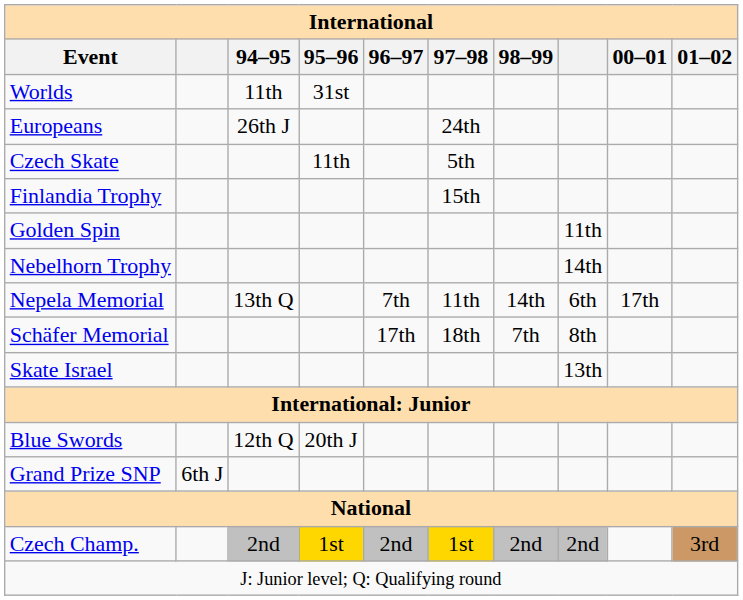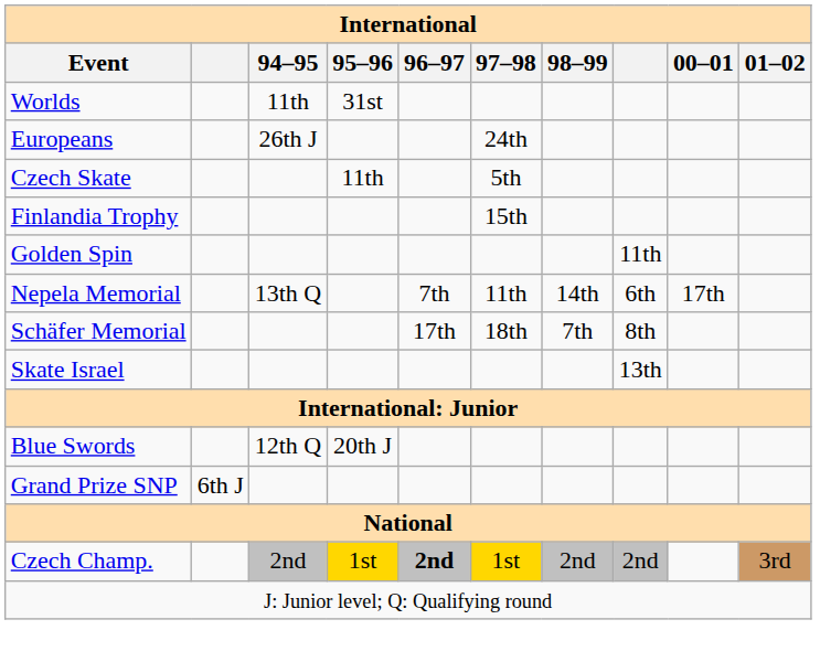 <table class="wikitable" style="text-align:center">
 <tr>
 <th style="background-color: #ffdead; " colspan=10 align=center>International</th>
 </tr>
 <tr>
 <th>Event</th>
 <th></th>
 <th>94–95</th>
 <th>95–96</th>
 <th>96–97</th>
 <th>97–98</th>
 <th>98–99</th>
 <th></th>
 <th>00–01</th>
 <th>01–02</th>
 </tr>
 <tr>
 <td align=left><a href='#'>Worlds</a></td>
 <td></td>
 <td>11th</td>
 <td>31st</td>
 <td></td>
 <td></td>
 <td></td>
 <td></td>
 <td></td>
 <td></td>
 </tr>
 <tr>
 <td align=left><a href='#'>Europeans</a></td>
 <td></td>
 <td>26th J</td>
 <td></td>
 <td></td>
 <td>24th</td>
 <td></td>
 <td></td>
 <td></td>
 <td></td>
 </tr>
 <tr>
 <td align=left><a href='#'>Czech Skate</a></td>
 <td></td>
 <td></td>
 <td>11th</td>
 <td></td>
 <td>5th</td>
 <td></td>
 <td></td>
 <td></td>
 <td></td>
 </tr>
 <tr>
 <td align=left><a href='#'>Finlandia Trophy</a></td>
 <td></td>
 <td></td>
 <td></td>
 <td></td>
 <td>15th</td>
 <td></td>
 <td></td>
 <td></td>
 <td></td>
 </tr>
 <tr>
 <td align=left><a href='#'>Golden Spin</a></td>
 <td></td>
 <td></td>
 <td></td>
 <td></td>
 <td></td>
 <td></td>
 <td>11th</td>
 <td></td>
 <td></td>
 </tr>
 <tr>
-<td align=left><a href='#'>Nebelhorn Trophy</a></td>
-<td></td>
-<td></td>
-<td></td>
-<td></td>
-<td></td>
-<td></td>
-<td>14th</td>
-<td></td>
-<td></td>
-</tr>
-<tr>
 <td align=left><a href='#'>Nepela Memorial</a></td>
 <td></td>
 <td>13th Q</td>
 <td></td>
 <td>7th</td>
 <td>11th</td>
 <td>14th</td>
 <td>6th</td>
 <td>17th</td>
 <td></td>
 </tr>
 <tr>
 <td align=left><a href='#'>Schäfer Memorial</a></td>
 <td></td>
 <td></td>
 <td></td>
 <td>17th</td>
 <td>18th</td>
 <td>7th</td>
 <td>8th</td>
 <td></td>
 <td></td>
 </tr>
 <tr>
 <td align=left><a href='#'>Skate Israel</a></td>
 <td></td>
 <td></td>
 <td></td>
 <td></td>
 <td></td>
 <td></td>
 <td>13th</td>
 <td></td>
 <td></td>
 </tr>
 <tr>
 <th style="background-color: #ffdead; " colspan=10 align=center>International: Junior</th>
 </tr>
 <tr>
 <td align=left><a href='#'>Blue Swords</a></td>
 <td></td>
 <td>12th Q</td>
 <td>20th J</td>
 <td></td>
 <td></td>
 <td></td>
 <td></td>
 <td></td>
 <td></td>
 </tr>
 <tr>
 <td align=left><a href='#'>Grand Prize SNP</a></td>
 <td>6th J</td>
 <td></td>
 <td></td>
 <td></td>
 <td></td>
 <td></td>
 <td></td>
 <td></td>
 <td></td>
 </tr>
 <tr>
 <th style="background-color: #ffdead; " colspan=10 align=center>National</th>
 </tr>
 <tr>
 <td align=left><a href='#'>Czech Champ.</a></td>
 <td></td>
 <td bgcolor=silver>2nd</td>
 <td bgcolor=gold>1st</td>
-<td bgcolor=silver>2nd</td>
+<td bgcolor=silver><strong>2nd</strong></td>
 <td bgcolor=gold>1st</td>
 <td bgcolor=silver>2nd</td>
 <td bgcolor=silver>2nd</td>
 <td></td>
 <td bgcolor=cc9966>3rd</td>
 </tr>
 <tr>
 <td colspan=10 align=center><small> J: Junior level; Q: Qualifying round </small></td>
 </tr>
 </table>
